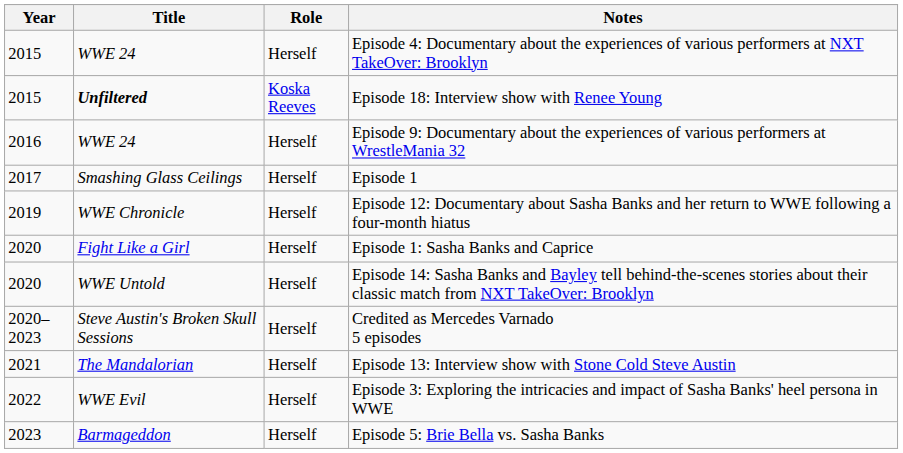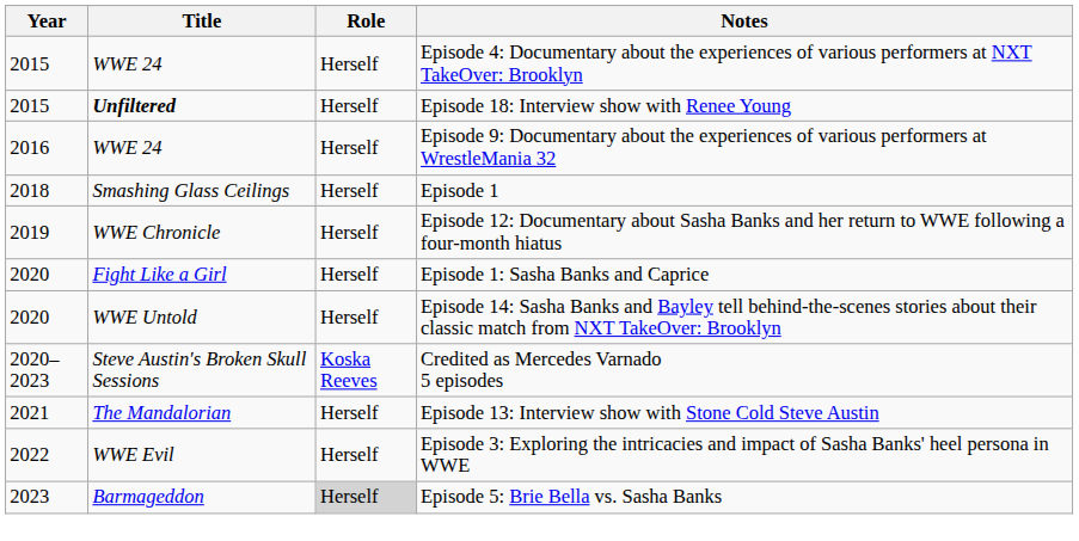 <table class="wikitable">
 <tr style="text-align:center;">
 </tr>
 <tr>
 <th>Year</th>
 <th>Title</th>
 <th>Role</th>
 <th class="unsortable">Notes</th>
 </tr>
 <tr>
 <td>2015</td>
 <td><em>WWE 24</em></td>
 <td>Herself</td>
 <td>Episode 4: Documentary about the experiences of various performers at <a href='#'>NXT TakeOver: Brooklyn</a></td>
 </tr>
 <tr>
 <td>2015</td>
 <td><strong><em>Unfiltered</em></strong></td>
-<td><a href='#'>Koska Reeves</a></td>
+<td>Herself</td>
 <td>Episode 18: Interview show with <a href='#'>Renee Young</a></td>
 </tr>
 <tr>
 <td>2016</td>
 <td><em>WWE 24</em></td>
 <td>Herself</td>
 <td>Episode 9: Documentary about the experiences of various performers at <a href='#'>WrestleMania 32</a></td>
 </tr>
 <tr>
-<td>2017</td>
+<td>2018</td>
 <td><em>Smashing Glass Ceilings</em></td>
 <td>Herself</td>
 <td>Episode 1</td>
 </tr>
 <tr>
 <td>2019</td>
 <td><em>WWE Chronicle</em></td>
 <td>Herself</td>
 <td>Episode 12: Documentary about Sasha Banks and her return to WWE following a four-month hiatus</td>
 </tr>
 <tr>
 <td>2020</td>
 <td><em><a href='#'>Fight Like a Girl</a></em></td>
 <td>Herself</td>
 <td>Episode 1: Sasha Banks and Caprice</td>
 </tr>
 <tr>
 <td>2020</td>
 <td><em>WWE Untold</em></td>
 <td>Herself</td>
 <td>Episode 14: Sasha Banks and <a href='#'>Bayley</a> tell behind-the-scenes stories about their classic match from <a href='#'>NXT TakeOver: Brooklyn</a></td>
 </tr>
 <tr>
 <td>2020–2023</td>
 <td><em>Steve Austin's Broken Skull Sessions</em></td>
-<td>Herself</td>
+<td><a href='#'>Koska Reeves</a></td>
 <td>Credited as Mercedes Varnado <br>5 episodes</td>
 </tr>
 <tr>
 <td>2021</td>
 <td><em><a href='#'>The Mandalorian</a></em></td>
 <td>Herself</td>
 <td>Episode 13: Interview show with <a href='#'>Stone Cold Steve Austin</a></td>
 </tr>
 <tr>
 <td>2022</td>
 <td><em>WWE Evil</em></td>
 <td>Herself</td>
 <td>Episode 3: Exploring the intricacies and impact of Sasha Banks' heel persona in WWE</td>
 </tr>
 <tr>
 <td>2023</td>
 <td><em><a href='#'>Barmageddon</a></em></td>
-<td>Herself</td>
+<td style="background: lightgrey;">Herself</td>
 <td>Episode 5: <a href='#'>Brie Bella</a> vs. Sasha Banks</td>
 </tr>
 </table>
